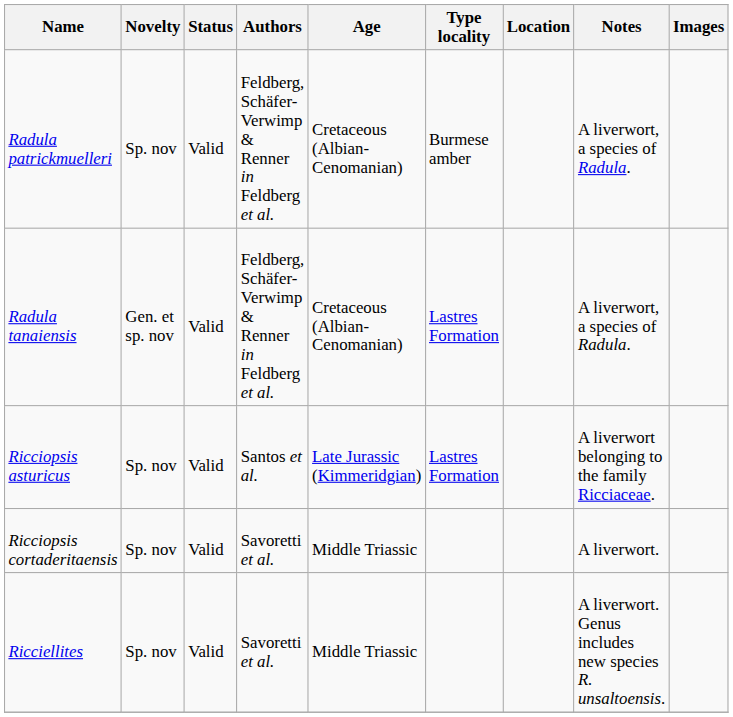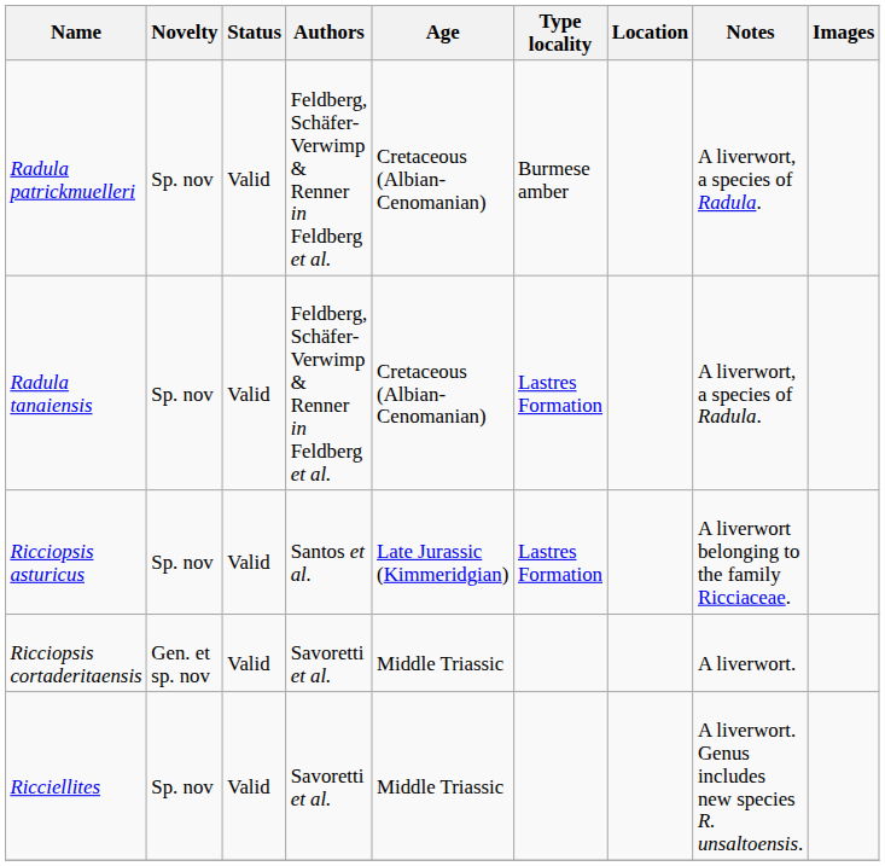 <table class="wikitable sortable" align="center" width="75%">
 <tr>
 <th>Name</th>
 <th>Novelty</th>
 <th>Status</th>
 <th>Authors</th>
 <th>Age</th>
 <th>Type locality</th>
 <th>Location</th>
 <th>Notes</th>
 <th>Images</th>
 </tr>
 <tr>
 <td><br><em><a href='#'>Radula patrickmuelleri</a></em></td>
 <td><br>Sp. nov</td>
 <td><br>Valid</td>
 <td><br>Feldberg, Schäfer-Verwimp & Renner <em>in</em> Feldberg <em>et al.</em></td>
 <td><br>Cretaceous (Albian-Cenomanian)</td>
 <td><br>Burmese amber</td>
 <td><br></td>
 <td><br>A liverwort, a species of <em><a href='#'>Radula</a></em>.</td>
 <td></td>
 </tr>
 <tr>
 <td><br><em><a href='#'>Radula tanaiensis</a></em></td>
-<td><br>Gen. et sp. nov</td>
+<td><br>Sp. nov</td>
 <td><br>Valid</td>
 <td><br>Feldberg, Schäfer-Verwimp & Renner <em>in</em> Feldberg <em>et al.</em></td>
 <td><br>Cretaceous (Albian-Cenomanian)</td>
 <td><br><a href='#'>Lastres Formation</a></td>
 <td><br></td>
 <td><br>A liverwort, a species of <em>Radula</em>.</td>
 <td></td>
 </tr>
 <tr>
 <td><br><em><a href='#'>Ricciopsis asturicus</a></em></td>
 <td><br>Sp. nov</td>
 <td><br>Valid</td>
 <td><br>Santos <em>et al.</em></td>
 <td><br><a href='#'>Late Jurassic</a> (<a href='#'>Kimmeridgian</a>)</td>
 <td><br><a href='#'>Lastres Formation</a></td>
 <td><br></td>
 <td><br>A liverwort belonging to the family <a href='#'>Ricciaceae</a>.</td>
 <td></td>
 </tr>
 <tr>
 <td><br><em>Ricciopsis cortaderitaensis</em></td>
-<td><br>Sp. nov</td>
+<td><br>Gen. et sp. nov</td>
 <td><br>Valid</td>
 <td><br>Savoretti <em>et al.</em></td>
 <td><br>Middle Triassic</td>
 <td></td>
 <td><br></td>
 <td><br>A liverwort.</td>
 <td></td>
 </tr>
 <tr>
 <td><br><em><a href='#'>Ricciellites</a></em></td>
 <td><br>Sp. nov</td>
 <td><br>Valid</td>
 <td><br>Savoretti <em>et al.</em></td>
 <td><br>Middle Triassic</td>
 <td></td>
 <td><br></td>
 <td><br>A liverwort.<br> Genus includes new species <em>R. unsaltoensis</em>.</td>
 <td></td>
 </tr>
 <tr>
 </tr>
 </table>
